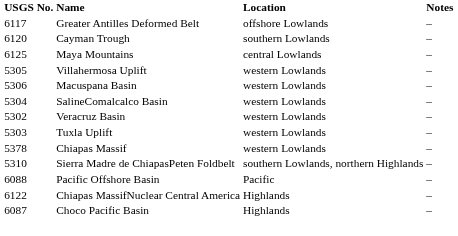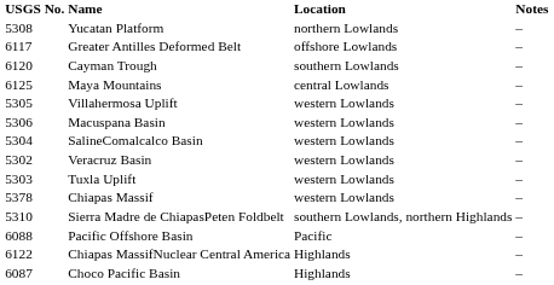 <table class="sortable static-row-numbers" style="text-align:left;">
 <tr>
 <th>USGS No.</th>
 <th class=unsortable>Name</th>
 <th class=unsortable>Location</th>
 <th class=unsortable>Notes</th>
+</tr>
+<tr>
+<td>5308</td>
+<td>Yucatan Platform</td>
+<td>northern Lowlands</td>
+<td>–</td>
 </tr>
 <tr>
 <td>6117</td>
 <td>Greater Antilles Deformed Belt</td>
 <td>offshore Lowlands</td>
 <td>–</td>
 </tr>
 <tr>
 <td>6120</td>
 <td>Cayman Trough</td>
 <td>southern Lowlands</td>
 <td>–</td>
 </tr>
 <tr>
 <td>6125</td>
 <td>Maya Mountains</td>
 <td>central Lowlands</td>
 <td>–</td>
 </tr>
 <tr>
 <td>5305</td>
 <td>Villahermosa Uplift</td>
 <td>western Lowlands</td>
 <td>–</td>
 </tr>
 <tr>
 <td>5306</td>
 <td>Macuspana Basin</td>
 <td>western Lowlands</td>
 <td>–</td>
 </tr>
 <tr>
 <td>5304</td>
 <td>SalineComalcalco Basin</td>
 <td>western Lowlands</td>
 <td>–</td>
 </tr>
 <tr>
 <td>5302</td>
 <td>Veracruz Basin</td>
 <td>western Lowlands</td>
 <td>–</td>
 </tr>
 <tr>
 <td>5303</td>
 <td>Tuxla Uplift</td>
 <td>western Lowlands</td>
 <td>–</td>
 </tr>
 <tr>
 <td>5378</td>
 <td>Chiapas Massif</td>
 <td>western Lowlands</td>
 <td>–</td>
 </tr>
 <tr>
 <td>5310</td>
 <td>Sierra Madre de ChiapasPeten Foldbelt</td>
 <td>southern Lowlands, northern Highlands</td>
 <td>–</td>
 </tr>
 <tr>
 <td>6088</td>
 <td>Pacific Offshore Basin</td>
 <td>Pacific</td>
 <td>–</td>
 </tr>
 <tr>
 <td>6122</td>
 <td>Chiapas MassifNuclear Central America</td>
 <td>Highlands</td>
 <td>–</td>
 </tr>
 <tr>
 <td>6087</td>
 <td>Choco Pacific Basin</td>
 <td>Highlands</td>
 <td>–</td>
 </tr>
 </table>
